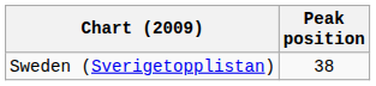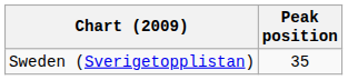 <table class="wikitable">
 <tr>
 <th>Chart (2009)</th>
 <th>Peak<br>position</th>
 </tr>
 <tr>
 <td>Sweden (<a href='#'>Sverigetopplistan</a>)</td>
-<td align="center">38</td>
+<td align="center">35</td>
 </tr>
 </table>
